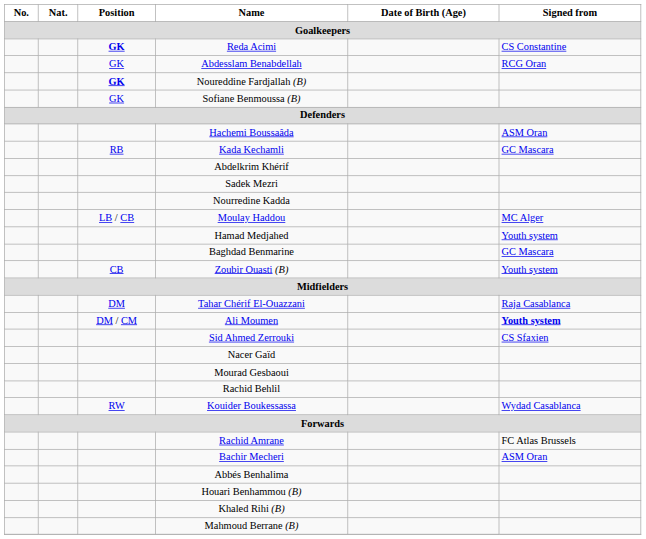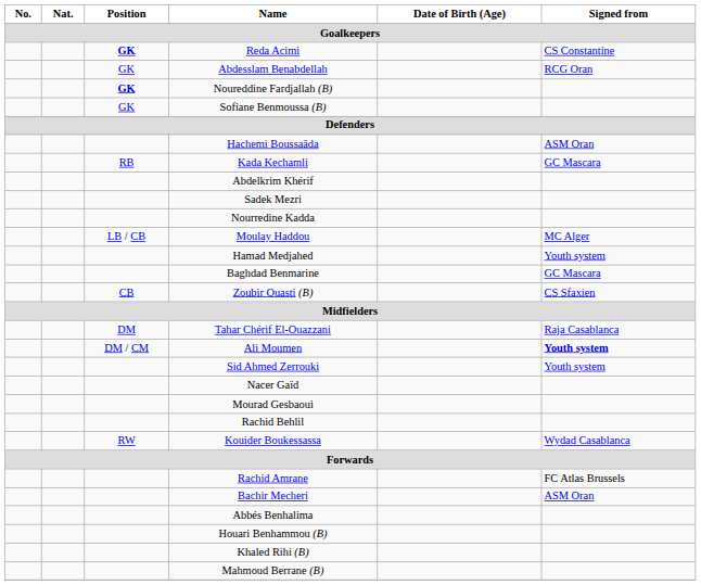 <table class="wikitable" style="text-align:center; font-size:90%; width:70%">
 <tr>
 <th style="background:white; color:black; text-align:center;">No.</th>
 <th style="background:white; color:black; text-align:center;">Nat.</th>
 <th style="background:white; color:black; text-align:center;">Position</th>
 <th style="background:white; color:black; text-align:center;">Name</th>
 <th style="background:white; color:black; text-align:center;">Date of Birth (Age)</th>
 <th style="background:white; color:black; text-align:center;">Signed from</th>
 </tr>
 <tr>
 <th colspan=10 style="background:#DCDCDC; text-align:center;">Goalkeepers</th>
 </tr>
 <tr>
 <td></td>
 <td></td>
 <td><strong><a href='#'>GK</a></strong></td>
 <td><a href='#'>Reda Acimi</a></td>
 <td></td>
 <td style="text-align:left"> <a href='#'>CS Constantine</a></td>
 </tr>
 <tr>
 <td></td>
 <td></td>
 <td><a href='#'>GK</a></td>
 <td><a href='#'>Abdesslam Benabdellah</a></td>
 <td></td>
 <td style="text-align:left"> <a href='#'>RCG Oran</a></td>
 </tr>
 <tr>
 <td></td>
 <td></td>
 <td><strong><a href='#'>GK</a></strong></td>
 <td>Noureddine Fardjallah <em>(B)</em></td>
 <td></td>
 <td style="text-align:left"></td>
 </tr>
 <tr>
 <td></td>
 <td></td>
 <td><a href='#'>GK</a></td>
 <td>Sofiane Benmoussa <em>(B)</em></td>
 <td></td>
 <td style="text-align:left"></td>
 </tr>
 <tr>
 <th colspan=10 style="background:#DCDCDC; text-align:center;">Defenders</th>
 </tr>
 <tr>
 <td></td>
 <td></td>
 <td></td>
 <td><a href='#'>Hachemi Boussaâda</a></td>
 <td></td>
 <td style="text-align:left"> <a href='#'>ASM Oran</a></td>
 </tr>
 <tr>
 <td></td>
 <td></td>
 <td><a href='#'>RB</a></td>
 <td><a href='#'>Kada Kechamli</a></td>
 <td></td>
 <td style="text-align:left"> <a href='#'>GC Mascara</a></td>
 </tr>
 <tr>
 <td></td>
 <td></td>
 <td></td>
 <td>Abdelkrim Khérif</td>
 <td></td>
 <td style="text-align:left"></td>
 </tr>
 <tr>
 <td></td>
 <td></td>
 <td></td>
 <td>Sadek Mezri</td>
 <td></td>
 <td style="text-align:left"></td>
 </tr>
 <tr>
 <td></td>
 <td></td>
 <td></td>
 <td>Nourredine Kadda</td>
 <td></td>
 <td style="text-align:left"></td>
 </tr>
 <tr>
 <td></td>
 <td></td>
 <td><a href='#'>LB</a> / <a href='#'>CB</a></td>
 <td><a href='#'>Moulay Haddou</a></td>
 <td></td>
 <td style="text-align:left"> <a href='#'>MC Alger</a></td>
 </tr>
 <tr>
 <td></td>
 <td></td>
 <td></td>
 <td>Hamad Medjahed</td>
 <td></td>
 <td style="text-align:left"> <a href='#'>Youth system</a></td>
 </tr>
 <tr>
 <td></td>
 <td></td>
 <td></td>
 <td>Baghdad Benmarine</td>
 <td></td>
 <td style="text-align:left"> <a href='#'>GC Mascara</a></td>
 </tr>
 <tr>
 <td></td>
 <td></td>
 <td><a href='#'>CB</a></td>
 <td><a href='#'>Zoubir Ouasti</a> <em>(B)</em></td>
 <td></td>
-<td style="text-align:left"> <a href='#'>Youth system</a></td>
+<td style="text-align:left"> <a href='#'>CS Sfaxien</a></td>
 </tr>
 <tr>
 <th colspan=10 style="background:#DCDCDC; text-align:center;">Midfielders</th>
 </tr>
 <tr>
 <td></td>
 <td></td>
 <td><a href='#'>DM</a></td>
 <td><a href='#'>Tahar Chérif El-Ouazzani</a></td>
 <td></td>
 <td style="text-align:left"> <a href='#'>Raja Casablanca</a></td>
 </tr>
 <tr>
 <td></td>
 <td></td>
 <td><a href='#'>DM</a> / <a href='#'>CM</a></td>
 <td><a href='#'>Ali Moumen</a></td>
 <td></td>
 <td style="text-align:left"><strong> <a href='#'>Youth system</a></strong></td>
 </tr>
 <tr>
 <td></td>
 <td></td>
 <td></td>
 <td><a href='#'>Sid Ahmed Zerrouki</a></td>
 <td></td>
-<td style="text-align:left"> <a href='#'>CS Sfaxien</a></td>
+<td style="text-align:left"> <a href='#'>Youth system</a></td>
 </tr>
 <tr>
 <td></td>
 <td></td>
 <td></td>
 <td>Nacer Gaïd</td>
 <td></td>
 <td style="text-align:left"></td>
 </tr>
 <tr>
 <td></td>
 <td></td>
 <td></td>
 <td>Mourad Gesbaoui</td>
 <td></td>
 <td style="text-align:left"></td>
 </tr>
 <tr>
 <td></td>
 <td></td>
 <td></td>
 <td>Rachid Behlil</td>
 <td></td>
 <td style="text-align:left"></td>
 </tr>
 <tr>
 <td></td>
 <td></td>
 <td><a href='#'>RW</a></td>
 <td><a href='#'>Kouider Boukessassa</a></td>
 <td></td>
 <td style="text-align:left"> <a href='#'>Wydad Casablanca</a></td>
 </tr>
 <tr>
 <th colspan=10 style="background:#DCDCDC; text-align:center;">Forwards</th>
 </tr>
 <tr>
 <td></td>
 <td></td>
 <td></td>
 <td><a href='#'>Rachid Amrane</a></td>
 <td></td>
 <td style="text-align:left"> FC Atlas Brussels</td>
 </tr>
 <tr>
 <td></td>
 <td></td>
 <td></td>
 <td><a href='#'>Bachir Mecheri</a></td>
 <td></td>
 <td style="text-align:left"> <a href='#'>ASM Oran</a></td>
 </tr>
 <tr>
 <td></td>
 <td></td>
 <td></td>
 <td>Abbés Benhalima</td>
 <td></td>
 <td style="text-align:left"></td>
 </tr>
 <tr>
 <td></td>
 <td></td>
 <td></td>
 <td>Houari Benhammou <em>(B)</em></td>
 <td></td>
 <td style="text-align:left"></td>
 </tr>
 <tr>
 <td></td>
 <td></td>
 <td></td>
 <td>Khaled Rihi <em>(B)</em></td>
 <td></td>
 <td style="text-align:left"></td>
 </tr>
 <tr>
 <td></td>
 <td></td>
 <td></td>
 <td>Mahmoud Berrane <em>(B)</em></td>
 <td></td>
 <td style="text-align:left"></td>
 </tr>
 <tr>
 </tr>
 </table>
